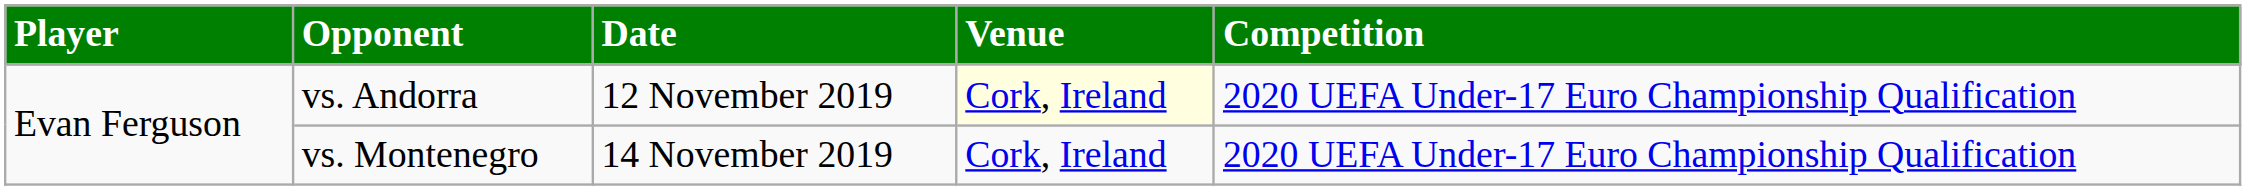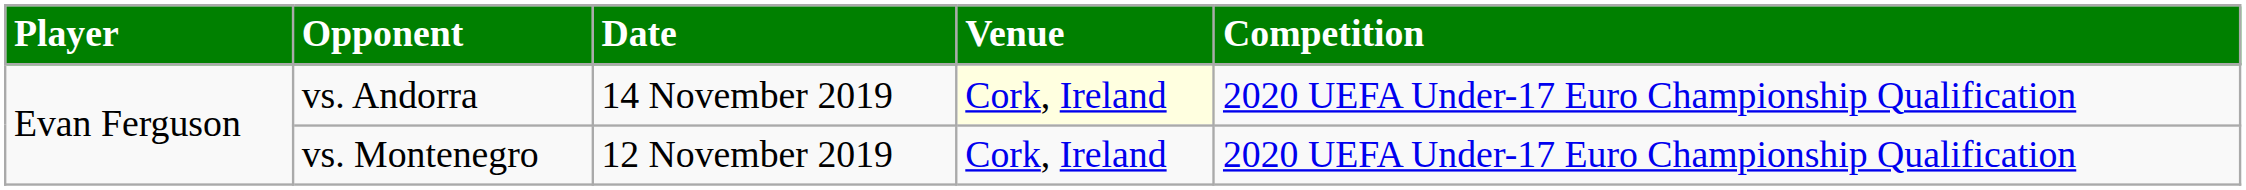 <table class="wikitable" style="width:75%;">
 <tr>
 <th style="background:green; color:white; text-align:left;">Player</th>
 <th style="background:green; color:white; text-align:left;">Opponent</th>
 <th style="background:green; color:white; text-align:left;">Date</th>
 <th style="background:green; color:white; text-align:left;">Venue</th>
 <th style="background:green; color:white; text-align:left;">Competition</th>
 </tr>
 <tr>
 <td rowspan="10">Evan Ferguson</td>
 </tr>
 <tr>
 <td>vs.  Andorra</td>
-<td>12 November 2019</td>
+<td>14 November 2019</td>
 <td style="background: lightyellow;"><a href='#'>Cork</a>, <a href='#'>Ireland</a></td>
 <td><a href='#'>2020 UEFA Under-17 Euro Championship Qualification</a></td>
 </tr>
 <tr>
 <td>vs.  Montenegro</td>
-<td>14 November 2019</td>
+<td>12 November 2019</td>
 <td><a href='#'>Cork</a>, <a href='#'>Ireland</a></td>
 <td><a href='#'>2020 UEFA Under-17 Euro Championship Qualification</a></td>
 </tr>
 </table>
